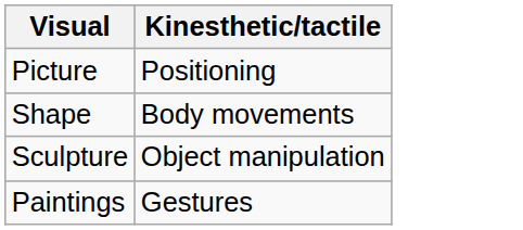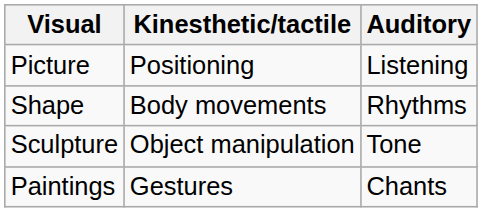 <table class="wikitable">
 <tr>
 <th>Visual</th>
 <th>Kinesthetic/tactile</th>
+<th>Auditory</th>
 </tr>
 <tr>
 <td>Picture</td>
 <td>Positioning</td>
+<td>Listening</td>
 </tr>
 <tr>
 <td>Shape</td>
 <td>Body movements</td>
+<td>Rhythms</td>
 </tr>
 <tr>
 <td>Sculpture</td>
 <td>Object manipulation</td>
+<td>Tone</td>
 </tr>
 <tr>
 <td>Paintings</td>
 <td>Gestures</td>
+<td>Chants</td>
 </tr>
 </table>
